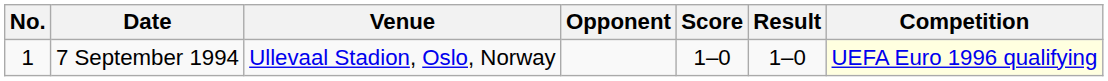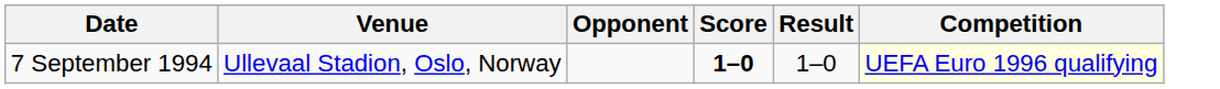 <table class="wikitable sortable">
 <tr>
-<th scope="col">No.</th>
 <th scope="col">Date</th>
 <th scope="col">Venue</th>
 <th scope="col">Opponent</th>
 <th scope="col">Score</th>
 <th scope="col">Result</th>
 <th scope="col">Competition</th>
 </tr>
 <tr>
-<td align="center">1</td>
 <td>7 September 1994</td>
 <td><a href='#'>Ullevaal Stadion</a>, <a href='#'>Oslo</a>, Norway</td>
 <td></td>
-<td align="center">1–0</td>
+<td align="center"><strong>1–0</strong></td>
 <td align="center">1–0</td>
 <td style="background: lightyellow;"><a href='#'>UEFA Euro 1996 qualifying</a></td>
 </tr>
 </table>
